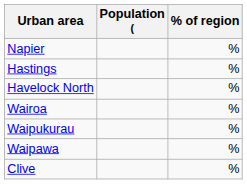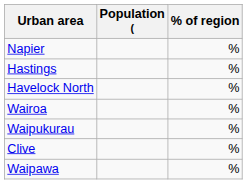 <table class="wikitable">
 <tr>
 <th>Urban area</th>
 <th>Population<br><small>(</small></th>
 <th>% of region</th>
 </tr>
 <tr>
 <td><a href='#'>Napier</a></td>
 <td align=right></td>
 <td align=right>%</td>
 </tr>
 <tr>
 <td><a href='#'>Hastings</a></td>
 <td align=right></td>
 <td align=right>%</td>
 </tr>
 <tr>
 <td><a href='#'>Havelock North</a></td>
 <td align=right></td>
 <td align=right>%</td>
 </tr>
 <tr>
 <td><a href='#'>Wairoa</a></td>
 <td align="right"></td>
 <td align="right">%</td>
 </tr>
 <tr>
 <td><a href='#'>Waipukurau</a></td>
 <td align=right></td>
 <td align=right>%</td>
 </tr>
 <tr>
+<td><a href='#'>Clive</a></td>
+<td align=right></td>
+<td align=right>%</td>
+</tr>
+<tr>
 <td><a href='#'>Waipawa</a></td>
 <td align=right></td>
 <td align=right>%</td>
 </tr>
-<tr>
-<td><a href='#'>Clive</a></td>
-<td align=right></td>
-<td align=right>%</td>
-</tr>
 </table>
